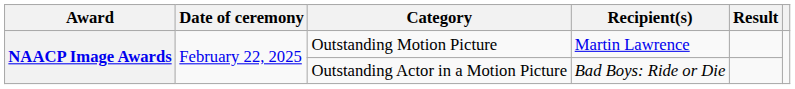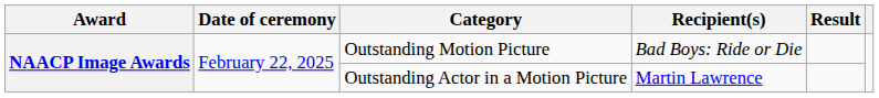 <table class="wikitable sortable plainrowheaders">
 <tr>
 <th scope="col">Award</th>
 <th scope="col">Date of ceremony</th>
 <th scope="col">Category</th>
 <th scope="col">Recipient(s)</th>
 <th>Result</th>
 <th class="unsortable" scope="col"></th>
 </tr>
 <tr>
 <th rowspan="2" scope="row"><a href='#'>NAACP Image Awards</a></th>
 <td rowspan="2"><a href='#'>February 22, 2025</a></td>
 <td>Outstanding Motion Picture</td>
-<td><a href='#'>Martin Lawrence</a></td>
+<td><em>Bad Boys: Ride or Die</em></td>
 <td></td>
 <td rowspan="2" align="center"></td>
 </tr>
 <tr>
 <td>Outstanding Actor in a Motion Picture</td>
-<td><em>Bad Boys: Ride or Die</em></td>
+<td><a href='#'>Martin Lawrence</a></td>
 <td></td>
 </tr>
 </table>
